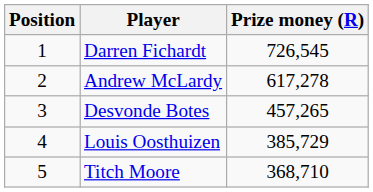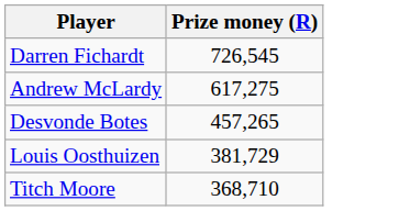 <table class=wikitable>
 <tr>
-<th>Position</th>
 <th>Player</th>
 <th>Prize money (<a href='#'>R</a>)</th>
 </tr>
 <tr>
-<td align=center>1</td>
 <td> <a href='#'>Darren Fichardt</a></td>
 <td align=center>726,545</td>
 </tr>
 <tr>
-<td align=center>2</td>
 <td> <a href='#'>Andrew McLardy</a></td>
-<td align=center>617,278</td>
+<td align=center>617,275</td>
 </tr>
 <tr>
-<td align=center>3</td>
 <td> <a href='#'>Desvonde Botes</a></td>
 <td align=center>457,265</td>
 </tr>
 <tr>
-<td align=center>4</td>
 <td> <a href='#'>Louis Oosthuizen</a></td>
-<td align=center>385,729</td>
+<td align=center>381,729</td>
 </tr>
 <tr>
-<td align=center>5</td>
 <td> <a href='#'>Titch Moore</a></td>
 <td align=center>368,710</td>
 </tr>
 </table>
